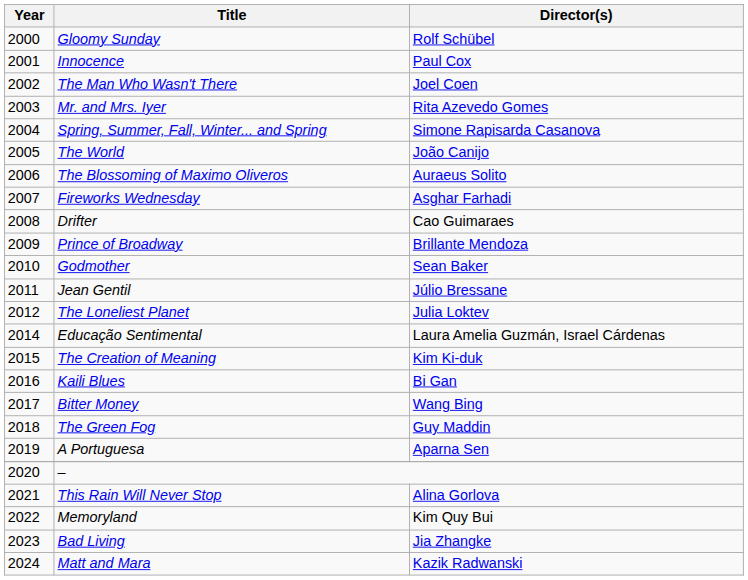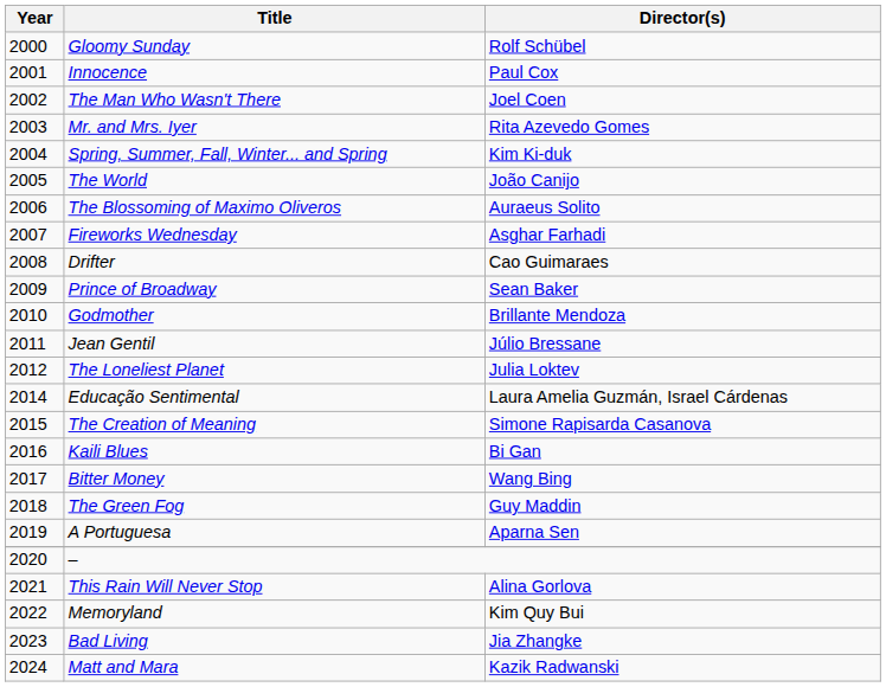 <table class="sortable wikitable" style="width: 65%; margin-bottom: 2px;" cellpadding="5">
 <tr>
 <th scope="col">Year</th>
 <th scope="col">Title</th>
 <th scope="col">Director(s)</th>
 </tr>
 <tr>
 <td>2000</td>
 <td><em><a href='#'>Gloomy Sunday</a></em></td>
 <td><a href='#'>Rolf Schübel</a></td>
 </tr>
 <tr>
 <td>2001</td>
 <td><em><a href='#'>Innocence</a></em></td>
 <td><a href='#'>Paul Cox</a></td>
 </tr>
 <tr>
 <td>2002</td>
 <td><em><a href='#'>The Man Who Wasn't There</a></em></td>
 <td><a href='#'>Joel Coen</a></td>
 </tr>
 <tr>
 <td>2003</td>
 <td><em><a href='#'>Mr. and Mrs. Iyer</a></em></td>
 <td><a href='#'>Rita Azevedo Gomes</a></td>
 </tr>
 <tr>
 <td>2004</td>
 <td><em><a href='#'>Spring, Summer, Fall, Winter... and Spring</a></em></td>
-<td><a href='#'>Simone Rapisarda Casanova</a></td>
+<td><a href='#'>Kim Ki-duk</a></td>
 </tr>
 <tr>
 <td>2005</td>
 <td><em><a href='#'>The World</a></em></td>
 <td><a href='#'>João Canijo</a></td>
 </tr>
 <tr>
 <td>2006</td>
 <td><em><a href='#'>The Blossoming of Maximo Oliveros</a></em></td>
 <td><a href='#'>Auraeus Solito</a></td>
 </tr>
 <tr>
 <td>2007</td>
 <td><em><a href='#'>Fireworks Wednesday</a></em></td>
 <td><a href='#'>Asghar Farhadi</a></td>
 </tr>
 <tr>
 <td>2008</td>
 <td><em>Drifter</em></td>
 <td>Cao Guimaraes</td>
 </tr>
 <tr>
 <td>2009</td>
 <td><em><a href='#'>Prince of Broadway</a></em></td>
-<td><a href='#'>Brillante Mendoza</a></td>
+<td><a href='#'>Sean Baker</a></td>
 </tr>
 <tr>
 <td>2010</td>
 <td><em><a href='#'>Godmother</a></em></td>
-<td><a href='#'>Sean Baker</a></td>
+<td><a href='#'>Brillante Mendoza</a></td>
 </tr>
 <tr>
 <td>2011</td>
 <td><em>Jean Gentil</em></td>
 <td><a href='#'>Júlio Bressane</a></td>
 </tr>
 <tr>
 <td>2012</td>
 <td><em><a href='#'>The Loneliest Planet</a></em></td>
 <td><a href='#'>Julia Loktev</a></td>
 </tr>
 <tr>
 <td>2014</td>
 <td><em>Educação Sentimental</em></td>
 <td>Laura Amelia Guzmán, Israel Cárdenas</td>
 </tr>
 <tr>
 <td>2015</td>
 <td><em><a href='#'>The Creation of Meaning</a></em></td>
-<td><a href='#'>Kim Ki-duk</a></td>
+<td><a href='#'>Simone Rapisarda Casanova</a></td>
 </tr>
 <tr>
 <td>2016</td>
 <td><em><a href='#'>Kaili Blues</a></em></td>
 <td><a href='#'>Bi Gan</a></td>
 </tr>
 <tr>
 <td>2017</td>
 <td><em><a href='#'>Bitter Money</a></em></td>
 <td><a href='#'>Wang Bing</a></td>
 </tr>
 <tr>
 <td>2018</td>
 <td><em><a href='#'>The Green Fog</a></em></td>
 <td><a href='#'>Guy Maddin</a></td>
 </tr>
 <tr>
 <td>2019</td>
 <td><em>A Portuguesa</em></td>
 <td><a href='#'>Aparna Sen</a></td>
 </tr>
 <tr>
 </tr>
 <tr>
 <td>2020</td>
 <td colspan=2>–</td>
 </tr>
 <tr>
 <td>2021</td>
 <td><em><a href='#'>This Rain Will Never Stop</a></em></td>
 <td><a href='#'>Alina Gorlova</a></td>
 </tr>
 <tr>
 <td>2022</td>
 <td><em>Memoryland</em></td>
 <td>Kim Quy Bui</td>
 </tr>
 <tr>
 <td>2023</td>
 <td><em><a href='#'>Bad Living</a></em></td>
 <td><a href='#'>Jia Zhangke</a></td>
 </tr>
 <tr>
 <td>2024</td>
 <td><em><a href='#'>Matt and Mara</a></em></td>
 <td><a href='#'>Kazik Radwanski</a></td>
 </tr>
 </table>
